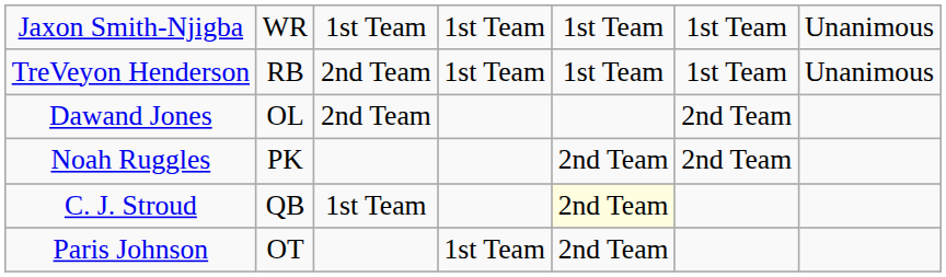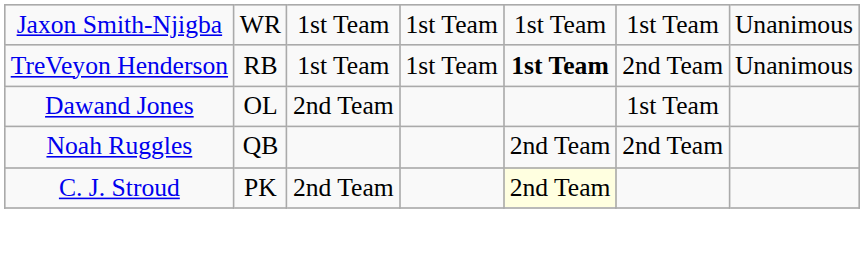 <table class="wikitable sortable sortable" style="text-align: center">
 <tr>
 <td><a href='#'>Jaxon Smith-Njigba</a></td>
 <td>WR</td>
 <td>1st Team</td>
 <td>1st Team</td>
 <td>1st Team</td>
 <td>1st Team</td>
 <td>Unanimous</td>
 </tr>
 <tr>
 <td><a href='#'>TreVeyon Henderson</a></td>
 <td>RB</td>
-<td>2nd Team</td>
 <td>1st Team</td>
 <td>1st Team</td>
-<td>1st Team</td>
+<td><strong>1st Team</strong></td>
+<td>2nd Team</td>
 <td>Unanimous</td>
 </tr>
 <tr>
 <td><a href='#'>Dawand Jones</a></td>
 <td>OL</td>
 <td>2nd Team</td>
 <td></td>
 <td></td>
-<td>2nd Team</td>
+<td>1st Team</td>
 <td></td>
 </tr>
 <tr>
 <td><a href='#'>Noah Ruggles</a></td>
-<td>PK</td>
+<td>QB</td>
 <td></td>
 <td></td>
 <td>2nd Team</td>
 <td>2nd Team</td>
 <td></td>
 </tr>
 <tr>
 <td><a href='#'>C. J. Stroud</a></td>
-<td>QB</td>
-<td>1st Team</td>
+<td>PK</td>
+<td>2nd Team</td>
 <td></td>
 <td style="background: lightyellow;">2nd Team</td>
 <td></td>
 <td></td>
 </tr>
-<tr>
-<td><a href='#'>Paris Johnson</a></td>
-<td>OT</td>
-<td></td>
-<td>1st Team</td>
-<td>2nd Team</td>
-<td></td>
-<td></td>
-</tr>
 </table>
